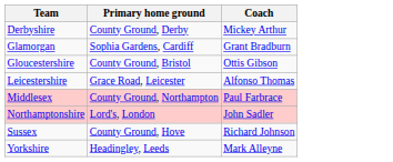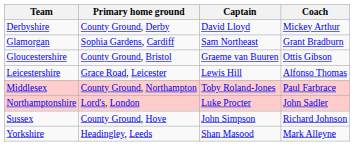 <table class="wikitable sortable">
 <tr>
 <th>Team</th>
 <th>Primary home ground</th>
+<th>Captain</th>
 <th>Coach</th>
 </tr>
 <tr>
 <td><a href='#'>Derbyshire</a></td>
 <td><a href='#'>County Ground</a>, <a href='#'>Derby</a></td>
+<td> <a href='#'>David Lloyd</a></td>
 <td> <a href='#'>Mickey Arthur</a></td>
 </tr>
 <tr>
 <td><a href='#'>Glamorgan</a></td>
 <td><a href='#'>Sophia Gardens</a>, <a href='#'>Cardiff</a></td>
+<td> <a href='#'>Sam Northeast</a></td>
 <td> <a href='#'>Grant Bradburn</a></td>
 </tr>
 <tr>
 <td><a href='#'>Gloucestershire</a></td>
 <td><a href='#'>County Ground</a>, <a href='#'>Bristol</a></td>
+<td> <a href='#'>Graeme van Buuren</a></td>
 <td> <a href='#'>Ottis Gibson</a></td>
 </tr>
 <tr>
 <td><a href='#'>Leicestershire</a></td>
 <td><a href='#'>Grace Road</a>, <a href='#'>Leicester</a></td>
+<td> <a href='#'>Lewis Hill</a></td>
 <td> <a href='#'>Alfonso Thomas</a></td>
 </tr>
 <tr style="background-color:#ffcccc">
 <td><a href='#'>Middlesex</a></td>
 <td><a href='#'>County Ground</a>, <a href='#'>Northampton</a></td>
+<td> <a href='#'>Toby Roland-Jones</a></td>
 <td> <a href='#'>Paul Farbrace</a></td>
 </tr>
 <tr style="background-color:#ffcccc">
 <td><a href='#'>Northamptonshire</a></td>
 <td><a href='#'>Lord's</a>, <a href='#'>London</a></td>
+<td> <a href='#'>Luke Procter</a></td>
 <td> <a href='#'>John Sadler</a></td>
 </tr>
 <tr>
 <td><a href='#'>Sussex</a></td>
 <td><a href='#'>County Ground</a>, <a href='#'>Hove</a></td>
+<td> <a href='#'>John Simpson</a></td>
 <td> <a href='#'>Richard Johnson</a></td>
 </tr>
 <tr>
 <td><a href='#'>Yorkshire</a></td>
 <td><a href='#'>Headingley</a>, <a href='#'>Leeds</a></td>
+<td> <a href='#'>Shan Masood</a></td>
 <td> <a href='#'>Mark Alleyne</a></td>
 </tr>
 </table>
